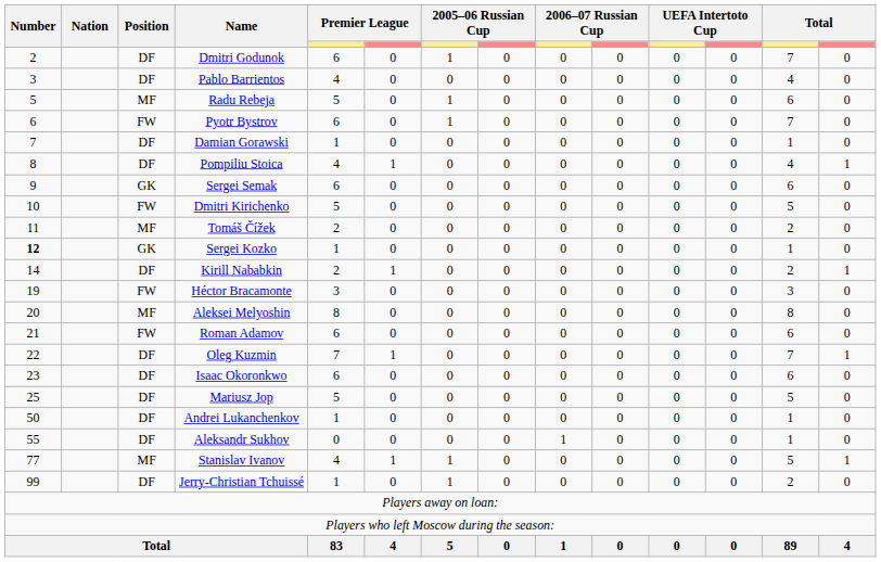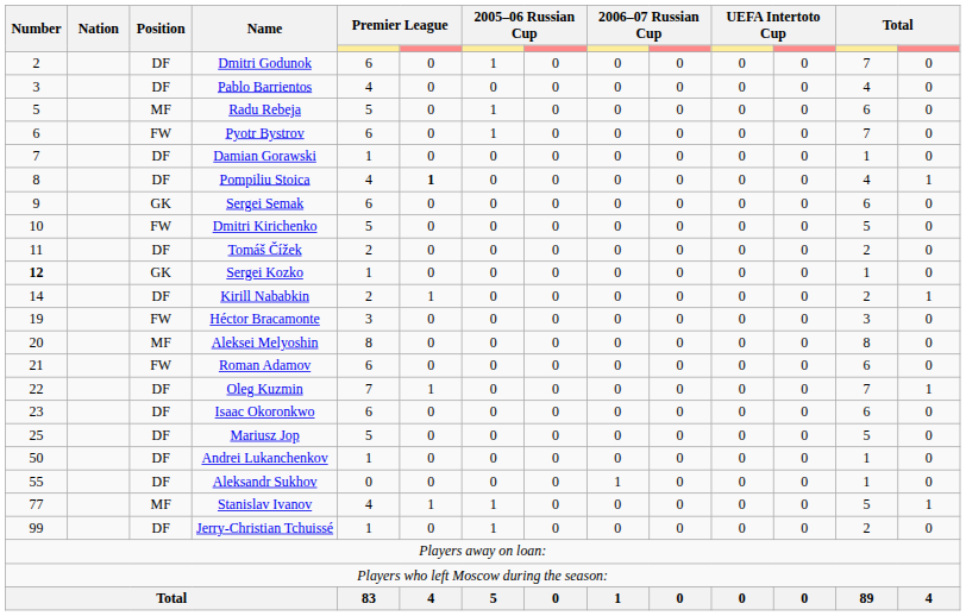 <table class="wikitable" style="font-size: 95%; text-align: center;">
 <tr>
 <th rowspan=2 width=60>Number</th>
 <th rowspan=2 width=60>Nation</th>
 <th rowspan=2 width=60>Position</th>
 <th rowspan=2 width=150>Name</th>
 <th colspan=2>Premier League</th>
 <th colspan=2>2005–06 Russian Cup</th>
 <th colspan=2>2006–07 Russian Cup</th>
 <th colspan=2>UEFA Intertoto Cup</th>
 <th colspan=2>Total</th>
 </tr>
 <tr>
 <th style="width:60px; background:#fe9;"></th>
 <th style="width:60px; background:#ff8888;"></th>
 <th style="width:60px; background:#fe9;"></th>
 <th style="width:60px; background:#ff8888;"></th>
 <th style="width:60px; background:#fe9;"></th>
 <th style="width:60px; background:#ff8888;"></th>
 <th style="width:60px; background:#fe9;"></th>
 <th style="width:60px; background:#ff8888;"></th>
 <th style="width:60px; background:#fe9;"></th>
 <th style="width:60px; background:#ff8888;"></th>
 </tr>
 <tr>
 <td>2</td>
 <td></td>
 <td>DF</td>
 <td><a href='#'>Dmitri Godunok</a></td>
 <td>6</td>
 <td>0</td>
 <td>1</td>
 <td>0</td>
 <td>0</td>
 <td>0</td>
 <td>0</td>
 <td>0</td>
 <td>7</td>
 <td>0</td>
 </tr>
 <tr>
 <td>3</td>
 <td></td>
 <td>DF</td>
 <td><a href='#'>Pablo Barrientos</a></td>
 <td>4</td>
 <td>0</td>
 <td>0</td>
 <td>0</td>
 <td>0</td>
 <td>0</td>
 <td>0</td>
 <td>0</td>
 <td>4</td>
 <td>0</td>
 </tr>
 <tr>
 <td>5</td>
 <td></td>
 <td>MF</td>
 <td><a href='#'>Radu Rebeja</a></td>
 <td>5</td>
 <td>0</td>
 <td>1</td>
 <td>0</td>
 <td>0</td>
 <td>0</td>
 <td>0</td>
 <td>0</td>
 <td>6</td>
 <td>0</td>
 </tr>
 <tr>
 <td>6</td>
 <td></td>
 <td>FW</td>
 <td><a href='#'>Pyotr Bystrov</a></td>
 <td>6</td>
 <td>0</td>
 <td>1</td>
 <td>0</td>
 <td>0</td>
 <td>0</td>
 <td>0</td>
 <td>0</td>
 <td>7</td>
 <td>0</td>
 </tr>
 <tr>
 <td>7</td>
 <td></td>
 <td>DF</td>
 <td><a href='#'>Damian Gorawski</a></td>
 <td>1</td>
 <td>0</td>
 <td>0</td>
 <td>0</td>
 <td>0</td>
 <td>0</td>
 <td>0</td>
 <td>0</td>
 <td>1</td>
 <td>0</td>
 </tr>
 <tr>
 <td>8</td>
 <td></td>
 <td>DF</td>
 <td><a href='#'>Pompiliu Stoica</a></td>
 <td>4</td>
-<td>1</td>
+<td><strong>1</strong></td>
 <td>0</td>
 <td>0</td>
 <td>0</td>
 <td>0</td>
 <td>0</td>
 <td>0</td>
 <td>4</td>
 <td>1</td>
 </tr>
 <tr>
 <td>9</td>
 <td></td>
 <td>GK</td>
 <td><a href='#'>Sergei Semak</a></td>
 <td>6</td>
 <td>0</td>
 <td>0</td>
 <td>0</td>
 <td>0</td>
 <td>0</td>
 <td>0</td>
 <td>0</td>
 <td>6</td>
 <td>0</td>
 </tr>
 <tr>
 <td>10</td>
 <td></td>
 <td>FW</td>
 <td><a href='#'>Dmitri Kirichenko</a></td>
 <td>5</td>
 <td>0</td>
 <td>0</td>
 <td>0</td>
 <td>0</td>
 <td>0</td>
 <td>0</td>
 <td>0</td>
 <td>5</td>
 <td>0</td>
 </tr>
 <tr>
 <td>11</td>
 <td></td>
-<td>MF</td>
+<td>DF</td>
 <td><a href='#'>Tomáš Čížek</a></td>
 <td>2</td>
 <td>0</td>
 <td>0</td>
 <td>0</td>
 <td>0</td>
 <td>0</td>
 <td>0</td>
 <td>0</td>
 <td>2</td>
 <td>0</td>
 </tr>
 <tr>
 <td><strong>12</strong></td>
 <td></td>
 <td>GK</td>
 <td><a href='#'>Sergei Kozko</a></td>
 <td>1</td>
 <td>0</td>
 <td>0</td>
 <td>0</td>
 <td>0</td>
 <td>0</td>
 <td>0</td>
 <td>0</td>
 <td>1</td>
 <td>0</td>
 </tr>
 <tr>
 <td>14</td>
 <td></td>
 <td>DF</td>
 <td><a href='#'>Kirill Nababkin</a></td>
 <td>2</td>
 <td>1</td>
 <td>0</td>
 <td>0</td>
 <td>0</td>
 <td>0</td>
 <td>0</td>
 <td>0</td>
 <td>2</td>
 <td>1</td>
 </tr>
 <tr>
 <td>19</td>
 <td></td>
 <td>FW</td>
 <td><a href='#'>Héctor Bracamonte</a></td>
 <td>3</td>
 <td>0</td>
 <td>0</td>
 <td>0</td>
 <td>0</td>
 <td>0</td>
 <td>0</td>
 <td>0</td>
 <td>3</td>
 <td>0</td>
 </tr>
 <tr>
 <td>20</td>
 <td></td>
 <td>MF</td>
 <td><a href='#'>Aleksei Melyoshin</a></td>
 <td>8</td>
 <td>0</td>
 <td>0</td>
 <td>0</td>
 <td>0</td>
 <td>0</td>
 <td>0</td>
 <td>0</td>
 <td>8</td>
 <td>0</td>
 </tr>
 <tr>
 <td>21</td>
 <td></td>
 <td>FW</td>
 <td><a href='#'>Roman Adamov</a></td>
 <td>6</td>
 <td>0</td>
 <td>0</td>
 <td>0</td>
 <td>0</td>
 <td>0</td>
 <td>0</td>
 <td>0</td>
 <td>6</td>
 <td>0</td>
 </tr>
 <tr>
 <td>22</td>
 <td></td>
 <td>DF</td>
 <td><a href='#'>Oleg Kuzmin</a></td>
 <td>7</td>
 <td>1</td>
 <td>0</td>
 <td>0</td>
 <td>0</td>
 <td>0</td>
 <td>0</td>
 <td>0</td>
 <td>7</td>
 <td>1</td>
 </tr>
 <tr>
 <td>23</td>
 <td></td>
 <td>DF</td>
 <td><a href='#'>Isaac Okoronkwo</a></td>
 <td>6</td>
 <td>0</td>
 <td>0</td>
 <td>0</td>
 <td>0</td>
 <td>0</td>
 <td>0</td>
 <td>0</td>
 <td>6</td>
 <td>0</td>
 </tr>
 <tr>
 <td>25</td>
 <td></td>
 <td>DF</td>
 <td><a href='#'>Mariusz Jop</a></td>
 <td>5</td>
 <td>0</td>
 <td>0</td>
 <td>0</td>
 <td>0</td>
 <td>0</td>
 <td>0</td>
 <td>0</td>
 <td>5</td>
 <td>0</td>
 </tr>
 <tr>
 <td>50</td>
 <td></td>
 <td>DF</td>
 <td><a href='#'>Andrei Lukanchenkov</a></td>
 <td>1</td>
 <td>0</td>
 <td>0</td>
 <td>0</td>
 <td>0</td>
 <td>0</td>
 <td>0</td>
 <td>0</td>
 <td>1</td>
 <td>0</td>
 </tr>
 <tr>
 <td>55</td>
 <td></td>
 <td>DF</td>
 <td><a href='#'>Aleksandr Sukhov</a></td>
 <td>0</td>
 <td>0</td>
 <td>0</td>
 <td>0</td>
 <td>1</td>
 <td>0</td>
 <td>0</td>
 <td>0</td>
 <td>1</td>
 <td>0</td>
 </tr>
 <tr>
 <td>77</td>
 <td></td>
 <td>MF</td>
 <td><a href='#'>Stanislav Ivanov</a></td>
 <td>4</td>
 <td>1</td>
 <td>1</td>
 <td>0</td>
 <td>0</td>
 <td>0</td>
 <td>0</td>
 <td>0</td>
 <td>5</td>
 <td>1</td>
 </tr>
 <tr>
 <td>99</td>
 <td></td>
 <td>DF</td>
 <td><a href='#'>Jerry-Christian Tchuissé</a></td>
 <td>1</td>
 <td>0</td>
 <td>1</td>
 <td>0</td>
 <td>0</td>
 <td>0</td>
 <td>0</td>
 <td>0</td>
 <td>2</td>
 <td>0</td>
 </tr>
 <tr>
 <td colspan="14"><em>Players away on loan:</em></td>
 </tr>
 <tr>
 <td colspan="14"><em>Players who left Moscow during the season:</em></td>
 </tr>
 <tr>
 <th colspan=4>Total</th>
 <th>83</th>
 <th>4</th>
 <th>5</th>
 <th>0</th>
 <th>1</th>
 <th>0</th>
 <th>0</th>
 <th>0</th>
 <th>89</th>
 <th>4</th>
 </tr>
 </table>
